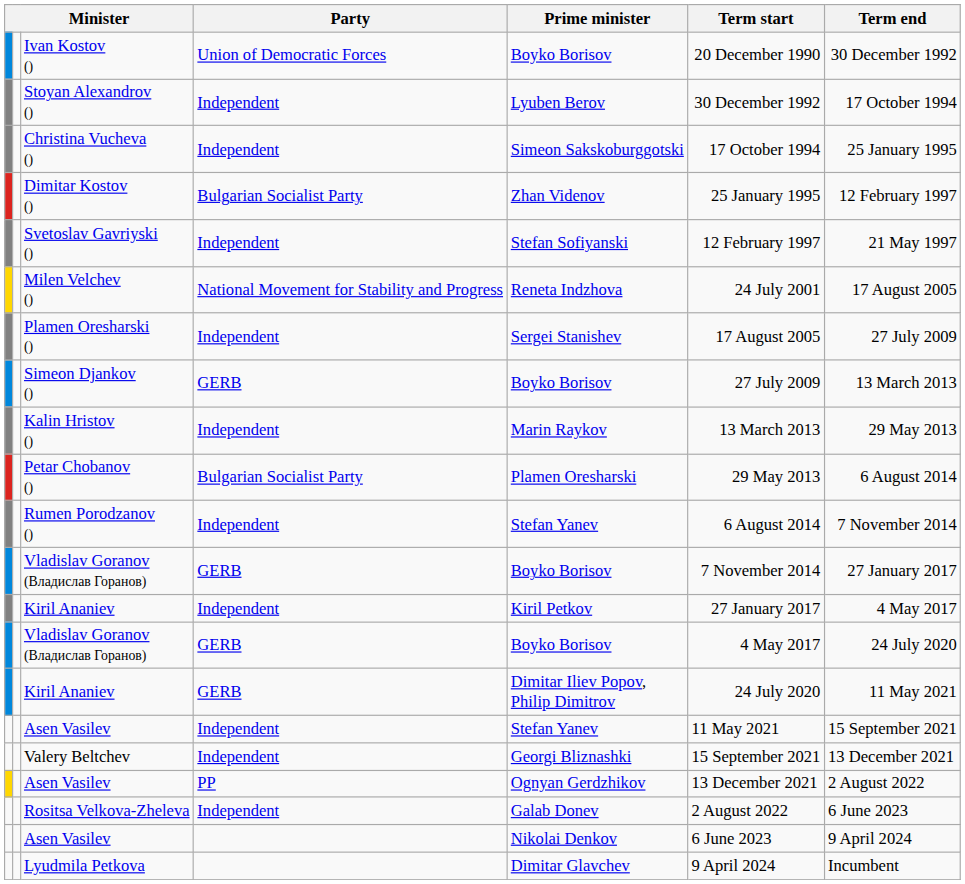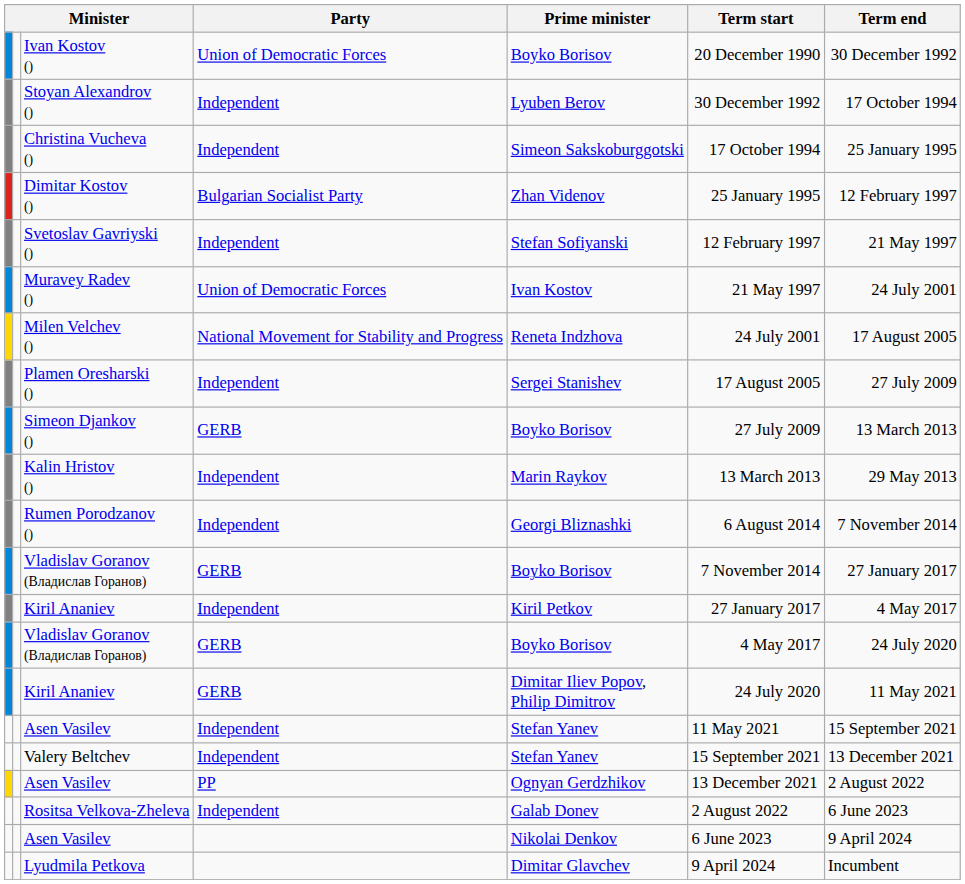 <table class="wikitable" style="font-size: 90%;">
 <tr bgcolor="#ececec">
 <th colspan="3">Minister</th>
 <th>Party</th>
 <th>Prime minister</th>
 <th>Term start</th>
 <th>Term end</th>
 </tr>
 <tr>
 <td bgcolor="0087DC"></td>
 <td></td>
 <td><a href='#'>Ivan Kostov</a><br><small>()</small></td>
 <td><a href='#'>Union of Democratic Forces</a></td>
 <td><a href='#'>Boyko Borisov</a></td>
 <td align=right>20 December 1990</td>
 <td align=right>30 December 1992</td>
 </tr>
 <tr>
 <td bgcolor="808080"></td>
 <td></td>
 <td><a href='#'>Stoyan Alexandrov</a><br><small>()</small></td>
 <td><a href='#'>Independent</a></td>
 <td><a href='#'>Lyuben Berov</a></td>
 <td align=right>30 December 1992</td>
 <td align=right>17 October 1994</td>
 </tr>
 <tr>
 <td bgcolor="808080"></td>
 <td></td>
 <td><a href='#'>Christina Vucheva</a><br><small>()</small></td>
 <td><a href='#'>Independent</a></td>
 <td><a href='#'>Simeon Sakskoburggotski</a></td>
 <td align=right>17 October 1994</td>
 <td align=right>25 January 1995</td>
 </tr>
 <tr>
 <td bgcolor="DC241F"></td>
 <td></td>
 <td><a href='#'>Dimitar Kostov</a><br><small>()</small></td>
 <td><a href='#'>Bulgarian Socialist Party</a></td>
 <td><a href='#'>Zhan Videnov</a></td>
 <td align=right>25 January 1995</td>
 <td align=right>12 February 1997</td>
 </tr>
 <tr>
 <td bgcolor="808080"></td>
 <td></td>
 <td><a href='#'>Svetoslav Gavriyski</a><br><small>()</small></td>
 <td><a href='#'>Independent</a></td>
 <td><a href='#'>Stefan Sofiyanski</a></td>
 <td align=right>12 February 1997</td>
 <td align=right>21 May 1997</td>
 </tr>
 <tr>
+<td bgcolor="0087DC"></td>
+<td></td>
+<td><a href='#'>Muravey Radev</a><br><small>()</small></td>
+<td><a href='#'>Union of Democratic Forces</a></td>
+<td><a href='#'>Ivan Kostov</a></td>
+<td align=right>21 May 1997</td>
+<td align=right>24 July 2001</td>
+</tr>
+<tr>
 <td bgcolor="FFD700"></td>
 <td></td>
 <td><a href='#'>Milen Velchev</a><br><small>()</small></td>
 <td><a href='#'>National Movement for Stability and Progress</a></td>
 <td><a href='#'>Reneta Indzhova</a></td>
 <td align=right>24 July 2001</td>
 <td align=right>17 August 2005</td>
 </tr>
 <tr>
 <td bgcolor="808080"></td>
 <td></td>
 <td><a href='#'>Plamen Oresharski</a><br><small>()</small></td>
 <td><a href='#'>Independent</a></td>
 <td><a href='#'>Sergei Stanishev</a></td>
 <td align=right>17 August 2005</td>
 <td align=right>27 July 2009</td>
 </tr>
 <tr>
 <td bgcolor="0087DC"></td>
 <td></td>
 <td><a href='#'>Simeon Djankov</a><br><small>()</small></td>
 <td><a href='#'>GERB</a></td>
 <td><a href='#'>Boyko Borisov</a></td>
 <td align=right>27 July 2009</td>
 <td align=right>13 March 2013</td>
 </tr>
 <tr>
 <td bgcolor="808080"></td>
 <td></td>
 <td><a href='#'>Kalin Hristov</a><br><small>()</small></td>
 <td><a href='#'>Independent</a></td>
 <td><a href='#'>Marin Raykov</a></td>
 <td align=right>13 March 2013</td>
 <td align=right>29 May 2013</td>
 </tr>
 <tr>
-<td bgcolor="DC241F"></td>
-<td></td>
-<td><a href='#'>Petar Chobanov</a><br><small>()</small></td>
-<td><a href='#'>Bulgarian Socialist Party</a></td>
-<td><a href='#'>Plamen Oresharski</a></td>
-<td align=right>29 May 2013</td>
-<td align=right>6 August 2014</td>
-</tr>
-<tr>
 <td bgcolor="808080"></td>
 <td></td>
 <td><a href='#'>Rumen Porodzanov</a><br><small>()</small></td>
 <td><a href='#'>Independent</a></td>
-<td><a href='#'>Stefan Yanev</a></td>
+<td><a href='#'>Georgi Bliznashki</a></td>
 <td align=right>6 August 2014</td>
 <td align=right>7 November 2014</td>
 </tr>
 <tr>
 <td bgcolor="0087DC"></td>
 <td></td>
 <td><a href='#'>Vladislav Goranov</a><br><small>(Владислав Горанов)</small></td>
 <td><a href='#'>GERB</a></td>
 <td><a href='#'>Boyko Borisov</a></td>
 <td align=right>7 November 2014</td>
 <td align=right>27 January 2017</td>
 </tr>
 <tr>
 <td bgcolor="808080"></td>
 <td></td>
 <td><a href='#'>Kiril Ananiev</a></td>
 <td><a href='#'>Independent</a></td>
 <td><a href='#'>Kiril Petkov</a></td>
 <td align=right>27 January 2017</td>
 <td align=right>4 May 2017</td>
 </tr>
 <tr>
 <td bgcolor="0087DC"></td>
 <td></td>
 <td><a href='#'>Vladislav Goranov</a><br><small>(Владислав Горанов)</small></td>
 <td><a href='#'>GERB</a></td>
 <td><a href='#'>Boyko Borisov</a></td>
 <td align=right>4 May 2017</td>
 <td align=right>24 July 2020</td>
 </tr>
 <tr>
 <td bgcolor="0087DC"></td>
 <td></td>
 <td><a href='#'>Kiril Ananiev</a></td>
 <td><a href='#'>GERB</a></td>
 <td><a href='#'>Dimitar Iliev Popov</a>,<br><a href='#'>Philip Dimitrov</a></td>
 <td align=right>24 July 2020</td>
 <td align=right>11 May 2021</td>
 </tr>
 <tr>
 <td></td>
 <td></td>
 <td><a href='#'>Asen Vasilev</a></td>
 <td><a href='#'>Independent</a></td>
 <td><a href='#'>Stefan Yanev</a></td>
 <td>11 May 2021</td>
 <td>15 September 2021</td>
 </tr>
 <tr>
 <td></td>
 <td></td>
 <td>Valery Beltchev</td>
 <td><a href='#'>Independent</a></td>
-<td><a href='#'>Georgi Bliznashki</a></td>
+<td><a href='#'>Stefan Yanev</a></td>
 <td>15 September 2021</td>
 <td>13 December 2021</td>
 </tr>
 <tr>
 <td bgcolor="FFD700"></td>
 <td></td>
 <td><a href='#'>Asen Vasilev</a></td>
 <td><a href='#'>PP</a></td>
 <td><a href='#'>Ognyan Gerdzhikov</a></td>
 <td>13 December 2021</td>
 <td>2 August 2022</td>
 </tr>
 <tr>
 <td></td>
 <td></td>
 <td><a href='#'>Rositsa Velkova-Zheleva</a></td>
 <td><a href='#'>Independent</a></td>
 <td><a href='#'>Galab Donev</a></td>
 <td>2 August 2022</td>
 <td>6 June 2023</td>
 </tr>
 <tr>
 <td></td>
 <td></td>
 <td><a href='#'>Asen Vasilev</a></td>
 <td></td>
 <td><a href='#'>Nikolai Denkov</a></td>
 <td>6 June 2023</td>
 <td>9 April 2024</td>
 </tr>
 <tr>
 <td></td>
 <td></td>
 <td><a href='#'>Lyudmila Petkova</a></td>
 <td></td>
 <td><a href='#'>Dimitar Glavchev</a></td>
 <td>9 April 2024</td>
 <td>Incumbent</td>
 </tr>
 </table>
